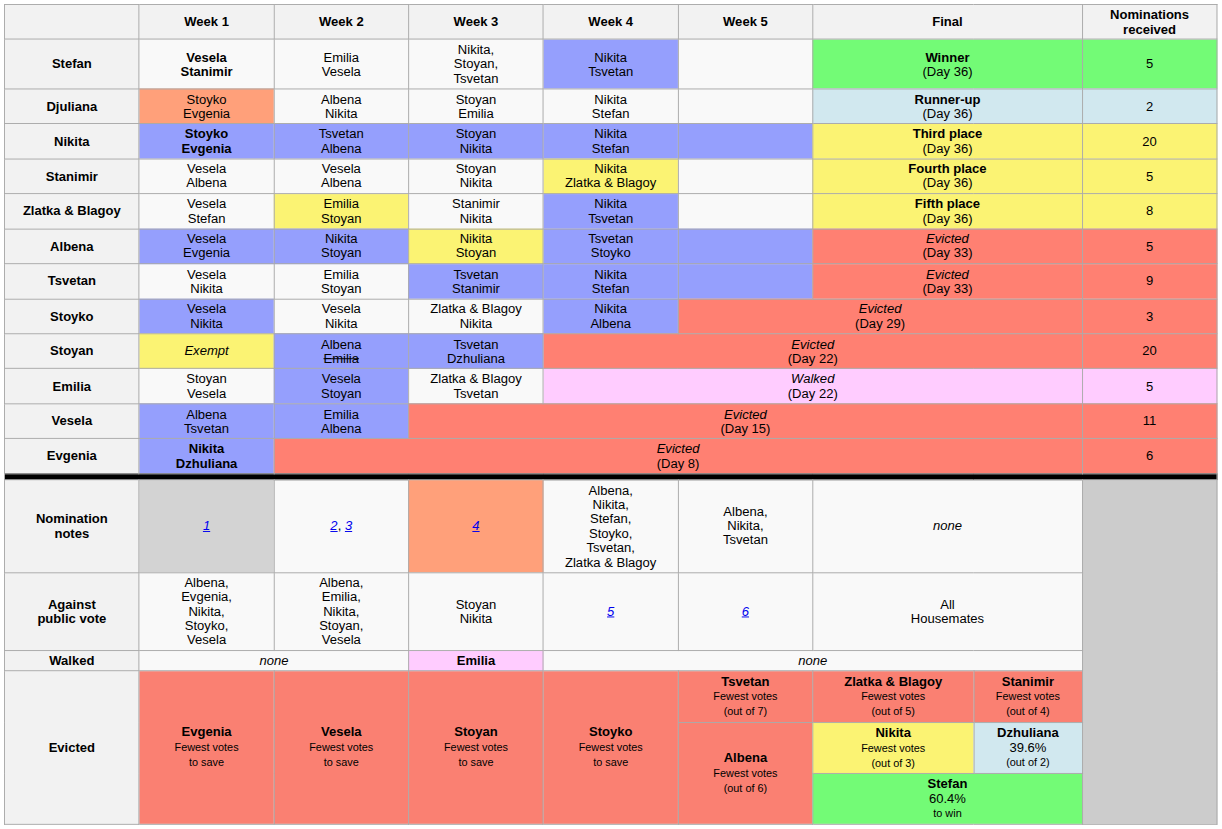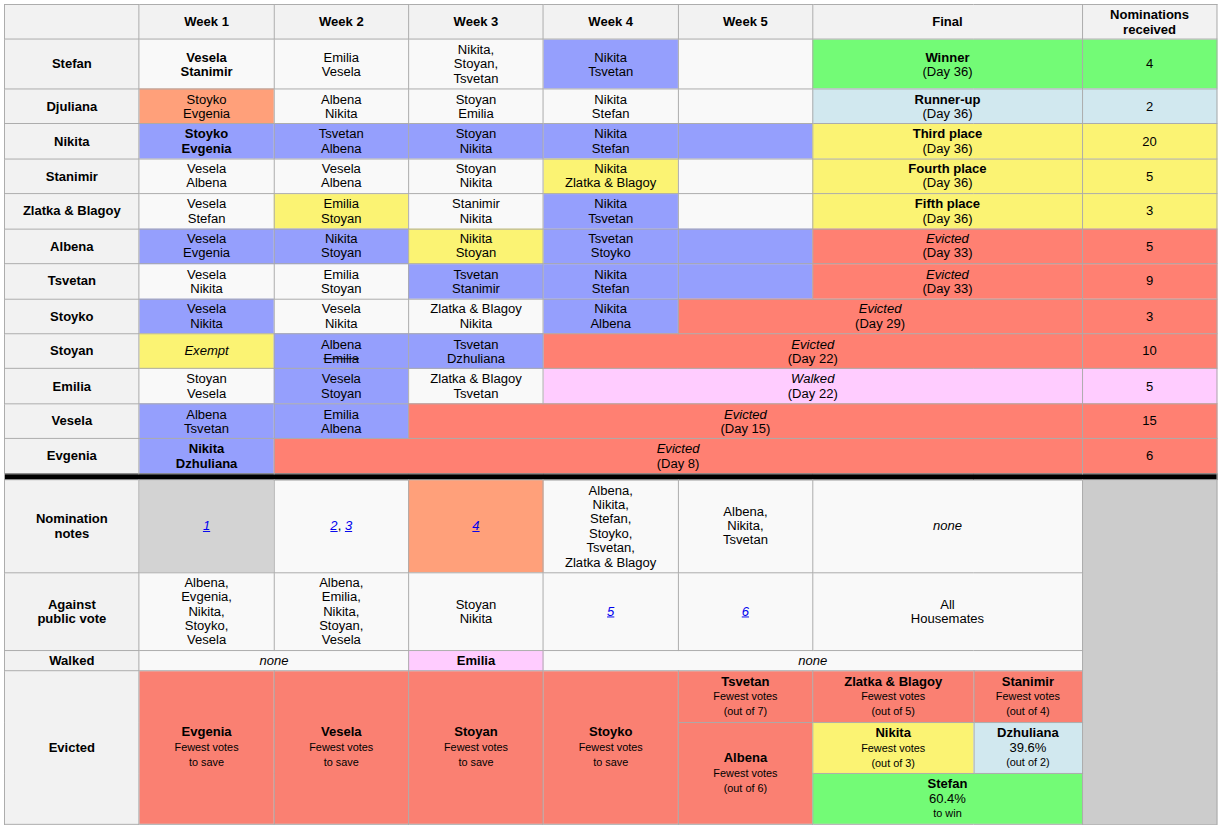 <table class="wikitable" style="text-align:center; width:100%; font-size:85%; line-height:15px">
 <tr>
 <th style="width: 10%;"></th>
 <th style="width: 10%;">Week 1</th>
 <th style="width: 10%;">Week 2</th>
 <th style="width: 10%;">Week 3</th>
 <th style="width: 10%;">Week 4</th>
 <th style="width: 10%;">Week 5</th>
 <th colspan="2" style="width: 20%;">Final</th>
 <th style="width: 10%;">Nominations<br>received</th>
 </tr>
 <tr>
 <th>Stefan</th>
 <td><strong>Vesela<br>Stanimir</strong></td>
 <td>Emilia<br>Vesela</td>
 <td>Nikita,<br>Stoyan,<br>Tsvetan</td>
 <td style="background:#959ffd;">Nikita<br>Tsvetan</td>
 <td><br></td>
 <td colspan=2 style="background:#73FB76;"><strong>Winner</strong><br>(Day 36)</td>
-<td style="background:#73FB76;">5</td>
+<td style="background:#73FB76;">4</td>
 </tr>
 <tr>
 <th>Djuliana</th>
 <td style="background: lightsalmon;">Stoyko<br>Evgenia</td>
 <td>Albena<br>Nikita</td>
 <td>Stoyan<br>Emilia</td>
 <td>Nikita<br>Stefan</td>
 <td><br></td>
 <td colspan=2 style="background:#D1E8EF;"><strong>Runner-up</strong><br>(Day 36)</td>
 <td style="background:#D1E8EF;">2</td>
 </tr>
 <tr>
 <th>Nikita</th>
 <td style="background:#959ffd;"><strong>Stoyko<br>Evgenia</strong></td>
 <td style="background:#959ffd;">Tsvetan<br>Albena</td>
 <td style="background:#959ffd;">Stoyan<br>Nikita</td>
 <td style="background:#959ffd;">Nikita<br>Stefan</td>
 <td style="background:#959ffd;"><br></td>
 <td colspan=2 style="background:#FBF373;"><strong>Third place</strong><br>(Day 36)</td>
 <td style="background:#FBF373;">20</td>
 </tr>
 <tr>
 <th>Stanimir</th>
 <td>Vesela<br>Albena</td>
 <td>Vesela<br>Albena</td>
 <td>Stoyan<br>Nikita</td>
 <td style="background:#FBF373;">Nikita<br>Zlatka & Blagoy</td>
 <td><br></td>
 <td colspan=2 style="background:#FBF373;"><strong>Fourth place</strong><br>(Day 36)</td>
 <td style="background:#FBF373;">5</td>
 </tr>
 <tr>
 <th>Zlatka & Blagoy</th>
 <td>Vesela<br>Stefan</td>
 <td style="background:#FBF373;">Emilia<br>Stoyan</td>
 <td>Stanimir<br>Nikita</td>
 <td style="background:#959ffd;">Nikita<br>Tsvetan</td>
 <td><br></td>
 <td colspan=2 style="background:#FBF373;"><strong>Fifth place</strong><br>(Day 36)</td>
-<td style="background:#FBF373;">8</td>
+<td style="background:#FBF373;">3</td>
 </tr>
 <tr>
 <th>Albena</th>
 <td style="background:#959ffd;">Vesela<br>Evgenia</td>
 <td style="background:#959ffd;">Nikita<br>Stoyan</td>
 <td style="background:#FBF373;">Nikita<br>Stoyan</td>
 <td style="background:#959ffd;">Tsvetan<br>Stoyko</td>
 <td style="background:#959ffd;"><br></td>
 <td style="background:#FF8072;" colspan="2"><em>Evicted</em><br>(Day 33)</td>
 <td style="background:#FF8072;">5</td>
 </tr>
 <tr>
 <th>Tsvetan</th>
 <td>Vesela<br>Nikita</td>
 <td>Emilia<br>Stoyan</td>
 <td style="background:#959ffd;">Tsvetan<br>Stanimir</td>
 <td style="background:#959ffd;">Nikita<br>Stefan</td>
 <td style="background:#959ffd;"><br></td>
 <td style="background:#FF8072;" colspan="2"><em>Evicted</em><br>(Day 33)</td>
 <td style="background:#FF8072;">9</td>
 </tr>
 <tr>
 <th>Stoyko</th>
 <td style="background:#959ffd;">Vesela<br>Nikita</td>
 <td>Vesela<br>Nikita</td>
 <td>Zlatka & Blagoy<br>Nikita</td>
 <td style="background:#959ffd;">Nikita<br>Albena</td>
 <td style="background:#FF8072;" colspan="3"><em>Evicted</em><br>(Day 29)</td>
 <td style="background:#FF8072;">3</td>
 </tr>
 <tr>
 <th>Stoyan</th>
 <td style="background:#FBF373;"><em>Exempt</em></td>
 <td style="background:#959ffd;">Albena<br><s>Emilia</s></td>
 <td style="background:#959ffd;">Tsvetan<br>Dzhuliana</td>
 <td style="background:#FF8072;" colspan="4"><em>Evicted</em><br>(Day 22)</td>
-<td style="background:#FF8072;">20</td>
+<td style="background:#FF8072;">10</td>
 </tr>
 <tr>
 <th>Emilia</th>
 <td>Stoyan<br>Vesela</td>
 <td style="background:#959ffd;">Vesela<br>Stoyan</td>
 <td>Zlatka & Blagoy<br>Tsvetan</td>
 <td style="background:#fcf;" colspan="4"><em>Walked</em><br>(Day 22)</td>
 <td style="background:#fcf;">5</td>
 </tr>
 <tr>
 <th>Vesela</th>
 <td style="background:#959ffd;">Albena<br>Tsvetan</td>
 <td style="background:#959ffd;">Emilia<br>Albena</td>
 <td style="background:#FF8072;" colspan="5"><em>Evicted</em><br>(Day 15)</td>
-<td style="background:#FF8072;">11</td>
+<td style="background:#FF8072;">15</td>
 </tr>
 <tr>
 <th>Evgenia</th>
 <td style="background:#959ffd;"><strong>Nikita<br>Dzhuliana</strong></td>
 <td style="background:#FF8072;" colspan="6"><em>Evicted</em><br>(Day 8)</td>
 <td style="background:#FF8072;">6</td>
 </tr>
 <tr>
 <th style="background:#000;" colspan="10"></th>
 </tr>
 <tr>
 <th>Nomination<br>notes</th>
 <td style="background: lightgrey;"><em><a href='#'>1</a></em></td>
 <td><em><a href='#'>2</a></em>, <em><a href='#'>3</a></em></td>
 <td style="background: lightsalmon;"><em><a href='#'>4</a></em></td>
 <td>Albena,<br>Nikita,<br>Stefan,<br>Stoyko,<br>Tsvetan,<br>Zlatka & Blagoy</td>
 <td>Albena,<br>Nikita,<br>Tsvetan</td>
 <td colspan="2"><em>none</em></td>
 <td rowspan=8 bgcolor="CCCCCC"></td>
 </tr>
 <tr>
 <th>Against<br>public vote</th>
 <td>Albena,<br>Evgenia,<br>Nikita,<br>Stoyko,<br>Vesela</td>
 <td>Albena,<br>Emilia,<br>Nikita,<br>Stoyan,<br>Vesela</td>
 <td>Stoyan<br>Nikita</td>
 <td><em><a href='#'>5</a></em></td>
 <td><em><a href='#'>6</a></em></td>
 <td colspan="2">All<br>Housemates</td>
 </tr>
 <tr>
 <th>Walked</th>
 <td colspan="2"><em>none</em></td>
 <td style="background:#fcf;"><strong>Emilia</strong></td>
 <td colspan="4"><em>none</em></td>
 </tr>
 <tr>
 <th rowspan="4">Evicted</th>
 <td rowspan="4" bgcolor="salmon"><strong>Evgenia</strong><br><small>Fewest votes<br>to save</small></td>
 <td rowspan="4" bgcolor="salmon"><strong>Vesela</strong><br><small>Fewest votes<br>to save</small></td>
 <td rowspan="4" bgcolor="salmon"><strong>Stoyan</strong><br><small>Fewest votes<br>to save</small></td>
 <td rowspan="4" bgcolor="salmon"><strong>Stoyko</strong><br><small>Fewest votes<br>to save</small></td>
 <td bgcolor="salmon"><strong>Tsvetan</strong><br><small>Fewest votes<br>(out of 7)</small></td>
 <td bgcolor="salmon"><strong>Zlatka & Blagoy</strong><br><small>Fewest votes<br>(out of 5)</small></td>
 <td bgcolor="salmon"><strong>Stanimir</strong><br><small>Fewest votes<br>(out of 4)</small></td>
 </tr>
 <tr>
 <td rowspan="2" bgcolor="salmon"><strong>Albena</strong><br><small>Fewest votes<br>(out of 6)</small></td>
 <td style="background:#FBF373"><strong>Nikita</strong><br><small>Fewest votes<br>(out of 3)</small></td>
 <td style="background:#D1E8EF"><strong>Dzhuliana</strong><br>39.6%<br><small>(out of 2)</small></td>
 </tr>
 <tr>
 <td colspan="2" style="background:#73FB76"><strong>Stefan</strong><br>60.4%<br><small>to win</small></td>
 </tr>
 </table>
